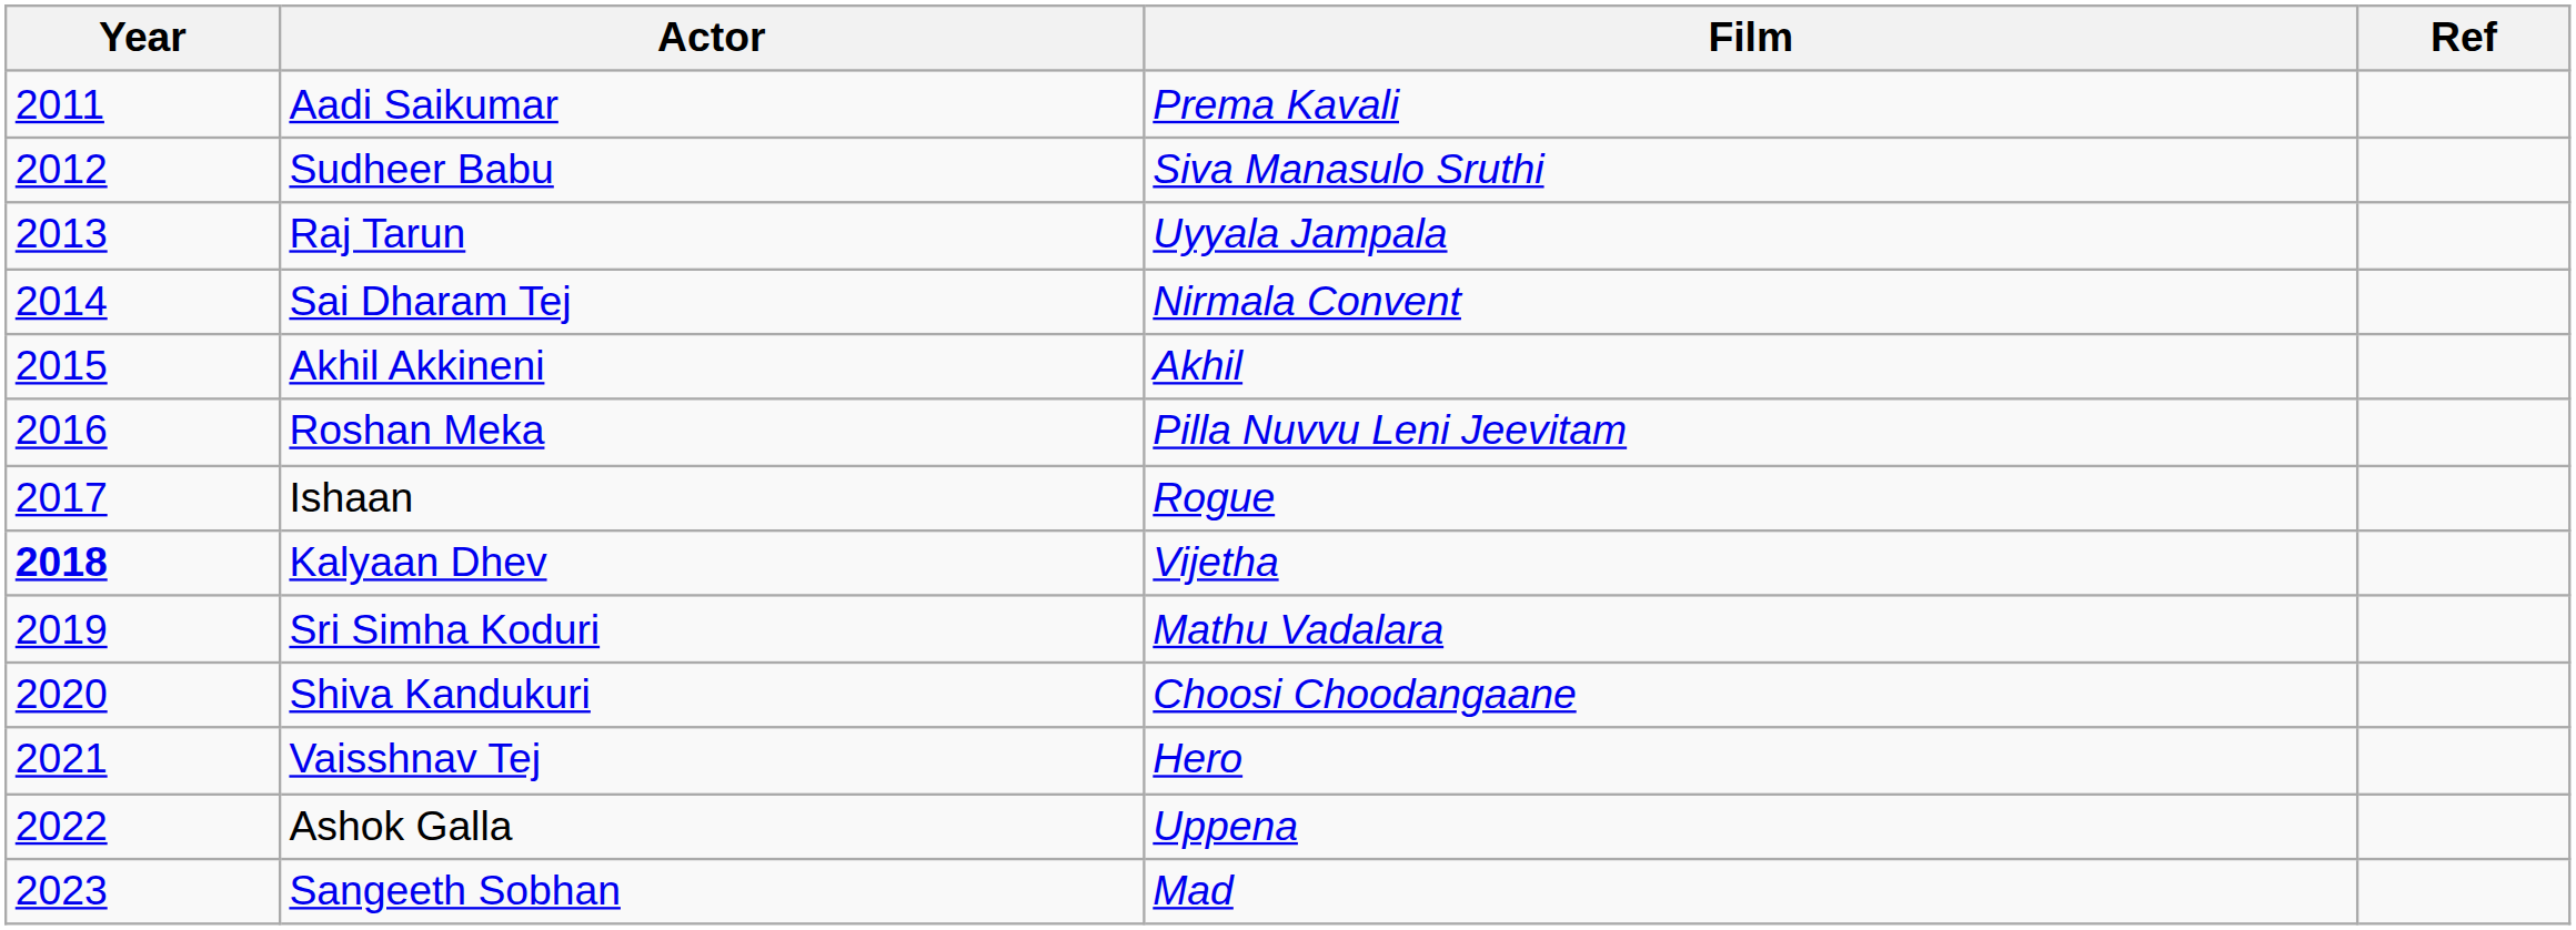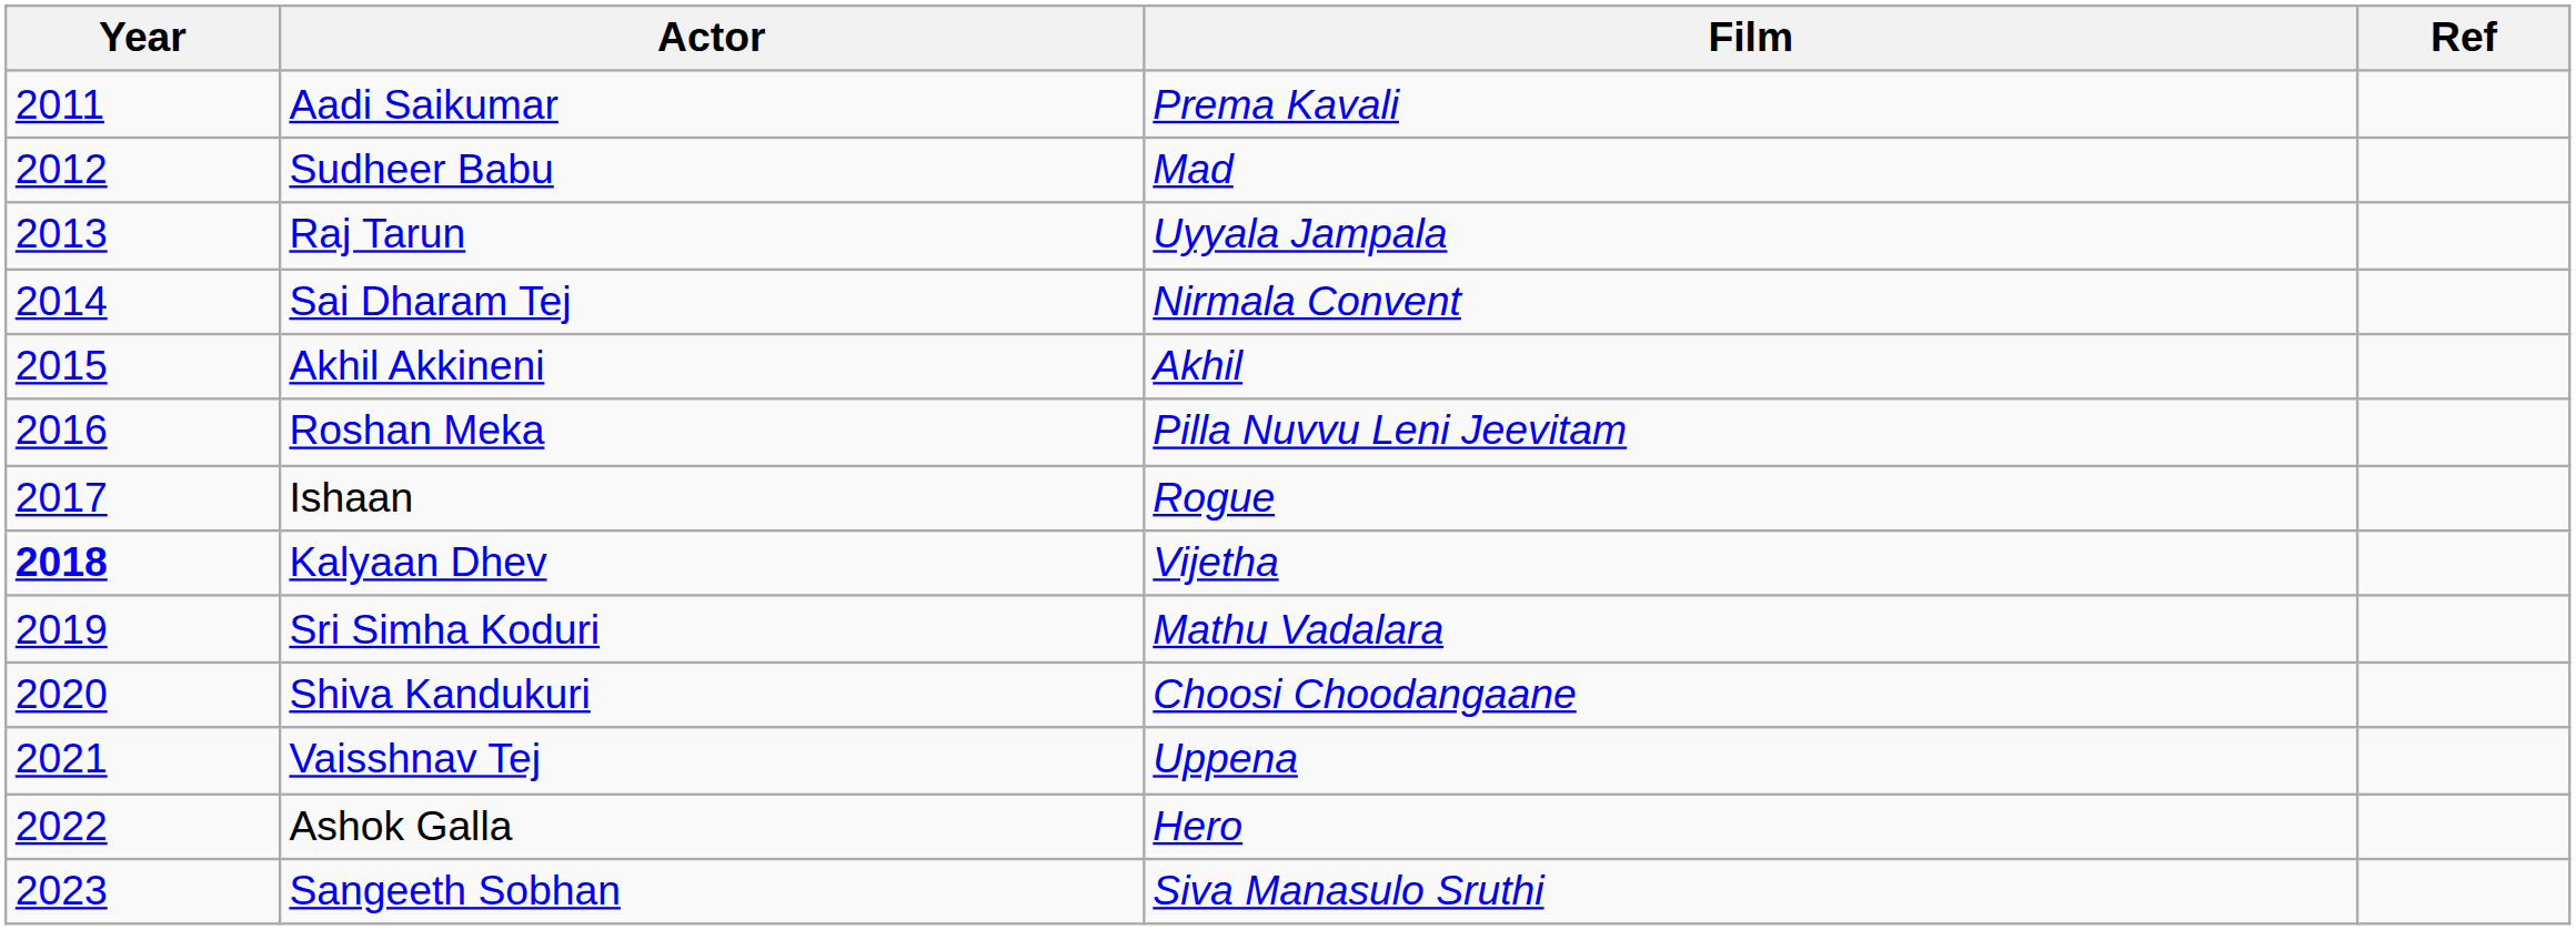 <table class="wikitable sortable" style="width:50%;">
 <tr>
 <th>Year</th>
 <th>Actor</th>
 <th>Film</th>
 <th>Ref</th>
 </tr>
 <tr>
 <td><a href='#'>2011</a></td>
 <td><a href='#'>Aadi Saikumar</a></td>
 <td><em><a href='#'>Prema Kavali</a></em></td>
 <td></td>
 </tr>
 <tr>
 <td><a href='#'>2012</a></td>
 <td><a href='#'>Sudheer Babu</a></td>
-<td><em><a href='#'>Siva Manasulo Sruthi</a></em></td>
+<td><a href='#'><em>Mad</em></a></td>
 <td></td>
 </tr>
 <tr>
 <td><a href='#'>2013</a></td>
 <td><a href='#'>Raj Tarun</a></td>
 <td><em><a href='#'>Uyyala Jampala</a></em></td>
 <td></td>
 </tr>
 <tr>
 <td><a href='#'>2014</a></td>
 <td><a href='#'>Sai Dharam Tej</a></td>
 <td><em><a href='#'>Nirmala Convent</a></em></td>
 <td></td>
 </tr>
 <tr>
 <td><a href='#'>2015</a></td>
 <td><a href='#'>Akhil Akkineni</a></td>
 <td><a href='#'><em>Akhil</em></a></td>
 <td></td>
 </tr>
 <tr>
 <td><a href='#'>2016</a></td>
 <td><a href='#'>Roshan Meka</a></td>
 <td><em><a href='#'>Pilla Nuvvu Leni Jeevitam</a></em></td>
 <td></td>
 </tr>
 <tr>
 <td><a href='#'>2017</a></td>
 <td>Ishaan</td>
 <td><a href='#'><em>Rogue</em></a></td>
 <td></td>
 </tr>
 <tr>
 <td><strong><a href='#'>2018</a></strong></td>
 <td><a href='#'>Kalyaan Dhev</a></td>
 <td><a href='#'><em>Vijetha</em></a></td>
 <td></td>
 </tr>
 <tr>
 <td><a href='#'>2019</a></td>
 <td><a href='#'>Sri Simha Koduri</a></td>
 <td><em><a href='#'>Mathu Vadalara</a></em></td>
 <td></td>
 </tr>
 <tr>
 <td><a href='#'>2020</a></td>
 <td><a href='#'>Shiva Kandukuri</a></td>
 <td><em><a href='#'>Choosi Choodangaane</a></em></td>
 <td></td>
 </tr>
 <tr>
 <td><a href='#'>2021</a></td>
 <td><a href='#'>Vaisshnav Tej</a></td>
-<td><a href='#'><em>Hero</em></a></td>
+<td><em><a href='#'>Uppena</a></em></td>
 <td></td>
 </tr>
 <tr>
 <td><a href='#'>2022</a></td>
 <td>Ashok Galla</td>
-<td><em><a href='#'>Uppena</a></em></td>
+<td><a href='#'><em>Hero</em></a></td>
 <td></td>
 </tr>
 <tr>
 <td><a href='#'>2023</a></td>
 <td><a href='#'>Sangeeth Sobhan</a></td>
-<td><a href='#'><em>Mad</em></a></td>
+<td><em><a href='#'>Siva Manasulo Sruthi</a></em></td>
 <td></td>
 </tr>
 </table>
